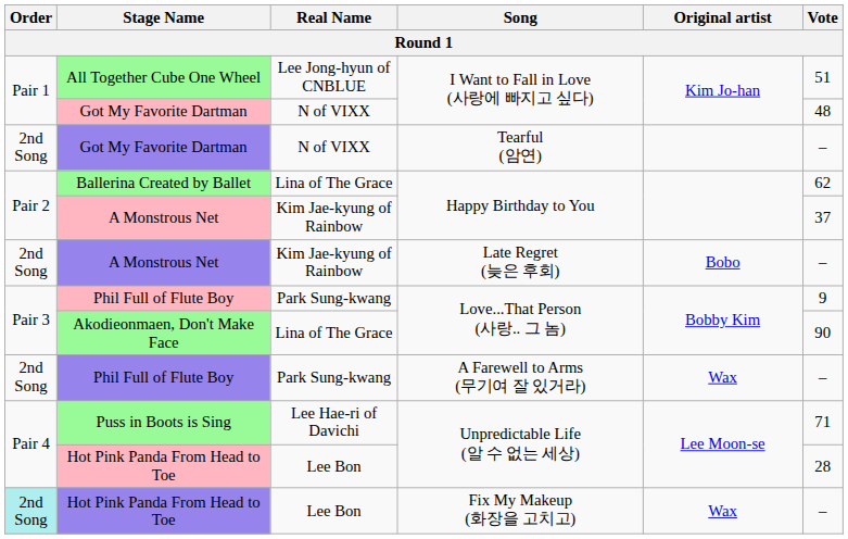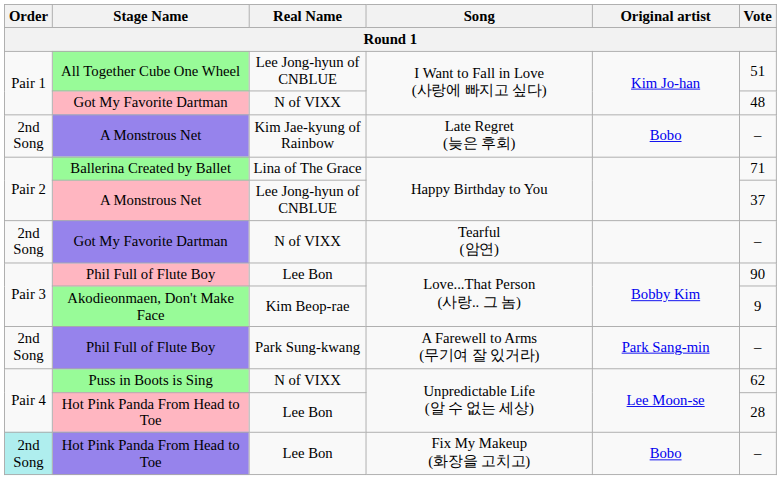 <table class="wikitable" style="text-align:center; width:95%;">
 <tr>
 <th style="width:1%;">Order</th>
 <th style="width:20%;">Stage Name</th>
 <th style="width:12%;">Real Name</th>
 <th style="width:23%;">Song</th>
 <th style="width:15%;">Original artist</th>
 <th style="width:1%;">Vote</th>
 </tr>
 <tr>
 <th colspan=6>Round 1</th>
 </tr>
 <tr>
 <td rowspan=2>Pair 1</td>
 <td bgcolor="palegreen">All Together Cube One Wheel</td>
 <td>Lee Jong-hyun of CNBLUE</td>
 <td rowspan=2>I Want to Fall in Love<br>(사랑에 빠지고 싶다)</td>
 <td rowspan=2><a href='#'>Kim Jo-han</a></td>
 <td>51</td>
 </tr>
 <tr>
 <td bgcolor="lightpink">Got My Favorite Dartman</td>
 <td>N of VIXX</td>
 <td>48</td>
 </tr>
 <tr>
 <td>2nd Song</td>
-<td bgcolor="#9683EC">Got My Favorite Dartman</td>
-<td>N of VIXX</td>
-<td>Tearful<br>(암연)</td>
-<td></td>
+<td bgcolor="#9683EC">A Monstrous Net</td>
+<td>Kim Jae-kyung of Rainbow</td>
+<td>Late Regret<br>(늦은 후회)</td>
+<td><a href='#'>Bobo</a></td>
 <td>–</td>
 </tr>
 <tr>
 <td rowspan=2>Pair 2</td>
 <td bgcolor="palegreen">Ballerina Created by Ballet</td>
 <td>Lina of The Grace</td>
 <td rowspan=2>Happy Birthday to You</td>
 <td rowspan=2></td>
-<td>62</td>
+<td>71</td>
 </tr>
 <tr>
 <td bgcolor="lightpink">A Monstrous Net</td>
-<td>Kim Jae-kyung of Rainbow</td>
+<td>Lee Jong-hyun of CNBLUE</td>
 <td>37</td>
 </tr>
 <tr>
 <td>2nd Song</td>
-<td bgcolor="#9683EC">A Monstrous Net</td>
-<td>Kim Jae-kyung of Rainbow</td>
-<td>Late Regret<br>(늦은 후회)</td>
-<td><a href='#'>Bobo</a></td>
+<td bgcolor="#9683EC">Got My Favorite Dartman</td>
+<td>N of VIXX</td>
+<td>Tearful<br>(암연)</td>
+<td></td>
 <td>–</td>
 </tr>
 <tr>
 <td rowspan=2>Pair 3</td>
 <td bgcolor="lightpink">Phil Full of Flute Boy</td>
-<td>Park Sung-kwang</td>
+<td>Lee Bon</td>
 <td rowspan=2>Love...That Person<br>(사랑.. 그 놈)</td>
 <td rowspan=2><a href='#'>Bobby Kim</a></td>
-<td>9</td>
+<td>90</td>
 </tr>
 <tr>
 <td bgcolor="palegreen">Akodieonmaen, Don't Make Face</td>
-<td>Lina of The Grace</td>
-<td>90</td>
+<td>Kim Beop-rae</td>
+<td>9</td>
 </tr>
 <tr>
 <td>2nd Song</td>
 <td bgcolor="#9683EC">Phil Full of Flute Boy</td>
 <td>Park Sung-kwang</td>
 <td>A Farewell to Arms<br>(무기여 잘 있거라)</td>
-<td><a href='#'>Wax</a></td>
+<td><a href='#'>Park Sang-min</a></td>
 <td>–</td>
 </tr>
 <tr>
 <td rowspan=2>Pair 4</td>
 <td bgcolor="palegreen">Puss in Boots is Sing</td>
-<td>Lee Hae-ri of Davichi</td>
+<td>N of VIXX</td>
 <td rowspan=2>Unpredictable Life<br>(알 수 없는 세상)</td>
 <td rowspan=2><a href='#'>Lee Moon-se</a></td>
-<td>71</td>
+<td>62</td>
 </tr>
 <tr>
 <td bgcolor="lightpink">Hot Pink Panda From Head to Toe</td>
 <td>Lee Bon</td>
 <td>28</td>
 </tr>
 <tr>
 <td style="background: paleturquoise;">2nd Song</td>
 <td bgcolor="#9683EC">Hot Pink Panda From Head to Toe</td>
 <td>Lee Bon</td>
 <td>Fix My Makeup<br>(화장을 고치고)</td>
-<td><a href='#'>Wax</a></td>
+<td><a href='#'>Bobo</a></td>
 <td>–</td>
 </tr>
 </table>
